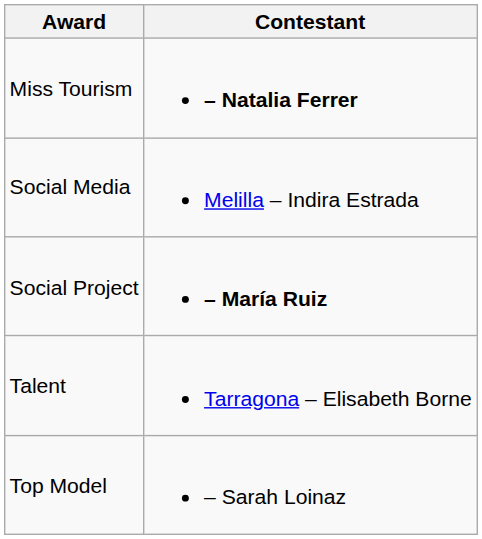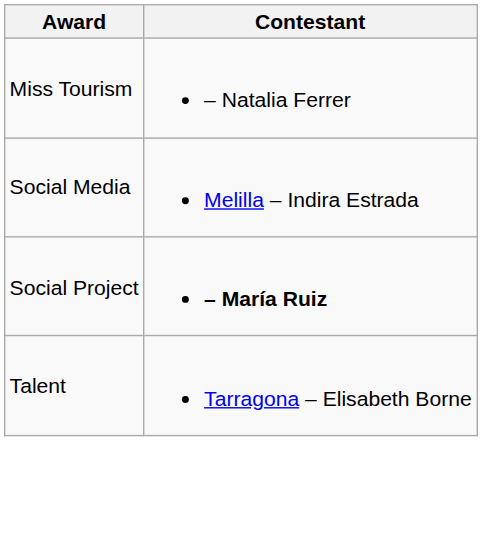 <table class="wikitable unsortable" style="font-size:95%;">
 <tr>
 <th>Award</th>
 <th>Contestant</th>
 </tr>
 <tr>
 <td>Miss Tourism</td>
-<td><strong><br><ul><li> – Natalia Ferrer</li></ul></strong></td>
+<td><br><ul><li> – Natalia Ferrer</li></ul></td>
 </tr>
 <tr>
 <td>Social Media</td>
 <td><br><ul><li> <a href='#'>Melilla</a> – Indira Estrada</li></ul></td>
 </tr>
 <tr>
 <td>Social Project</td>
 <td><strong><br><ul><li> – María Ruiz</li></ul></strong></td>
 </tr>
 <tr>
 <td>Talent</td>
 <td><br><ul><li> <a href='#'>Tarragona</a> – Elisabeth Borne</li></ul></td>
 </tr>
-<tr>
-<td>Top Model</td>
-<td><br><ul><li> – Sarah Loinaz</li></ul></td>
-</tr>
 </table>
